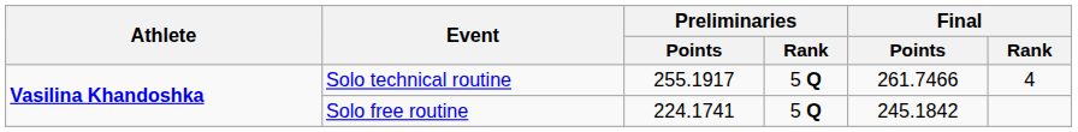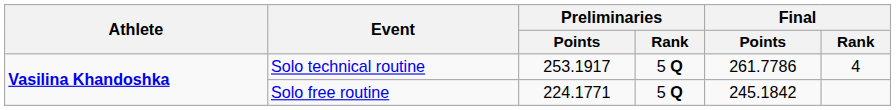 <table class="wikitable" style="text-align:center; font-size:90%; width:50%;">
 <tr>
 <th rowspan="2">Athlete</th>
 <th rowspan="2">Event</th>
 <th colspan="2">Preliminaries</th>
 <th colspan="2">Final</th>
 </tr>
 <tr style="font-size:95%">
 <th>Points</th>
 <th>Rank</th>
 <th>Points</th>
 <th>Rank</th>
 </tr>
 <tr>
 <td align=left rowspan=2><strong><a href='#'>Vasilina Khandoshka</a></strong></td>
 <td align=left><a href='#'>Solo technical routine</a></td>
-<td>255.1917</td>
+<td>253.1917</td>
 <td>5 <strong>Q</strong></td>
-<td>261.7466</td>
+<td>261.7786</td>
 <td>4</td>
 </tr>
 <tr>
 <td align=left><a href='#'>Solo free routine</a></td>
-<td>224.1741</td>
+<td>224.1771</td>
 <td>5 <strong>Q</strong></td>
 <td>245.1842</td>
 <td></td>
 </tr>
 </table>
